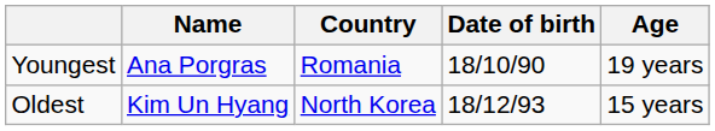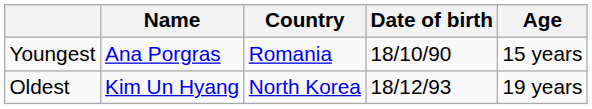 <table class="wikitable">
 <tr>
 <th></th>
 <th>Name</th>
 <th>Country</th>
 <th>Date of birth</th>
 <th>Age</th>
 </tr>
 <tr>
 <td>Youngest</td>
 <td><a href='#'>Ana Porgras</a></td>
 <td><a href='#'>Romania</a> </td>
 <td>18/10/90</td>
-<td>19 years</td>
+<td>15 years</td>
 </tr>
 <tr>
 <td>Oldest</td>
 <td><a href='#'>Kim Un Hyang</a></td>
 <td><a href='#'>North Korea</a> </td>
 <td>18/12/93</td>
-<td>15 years</td>
+<td>19 years</td>
 </tr>
 </table>
